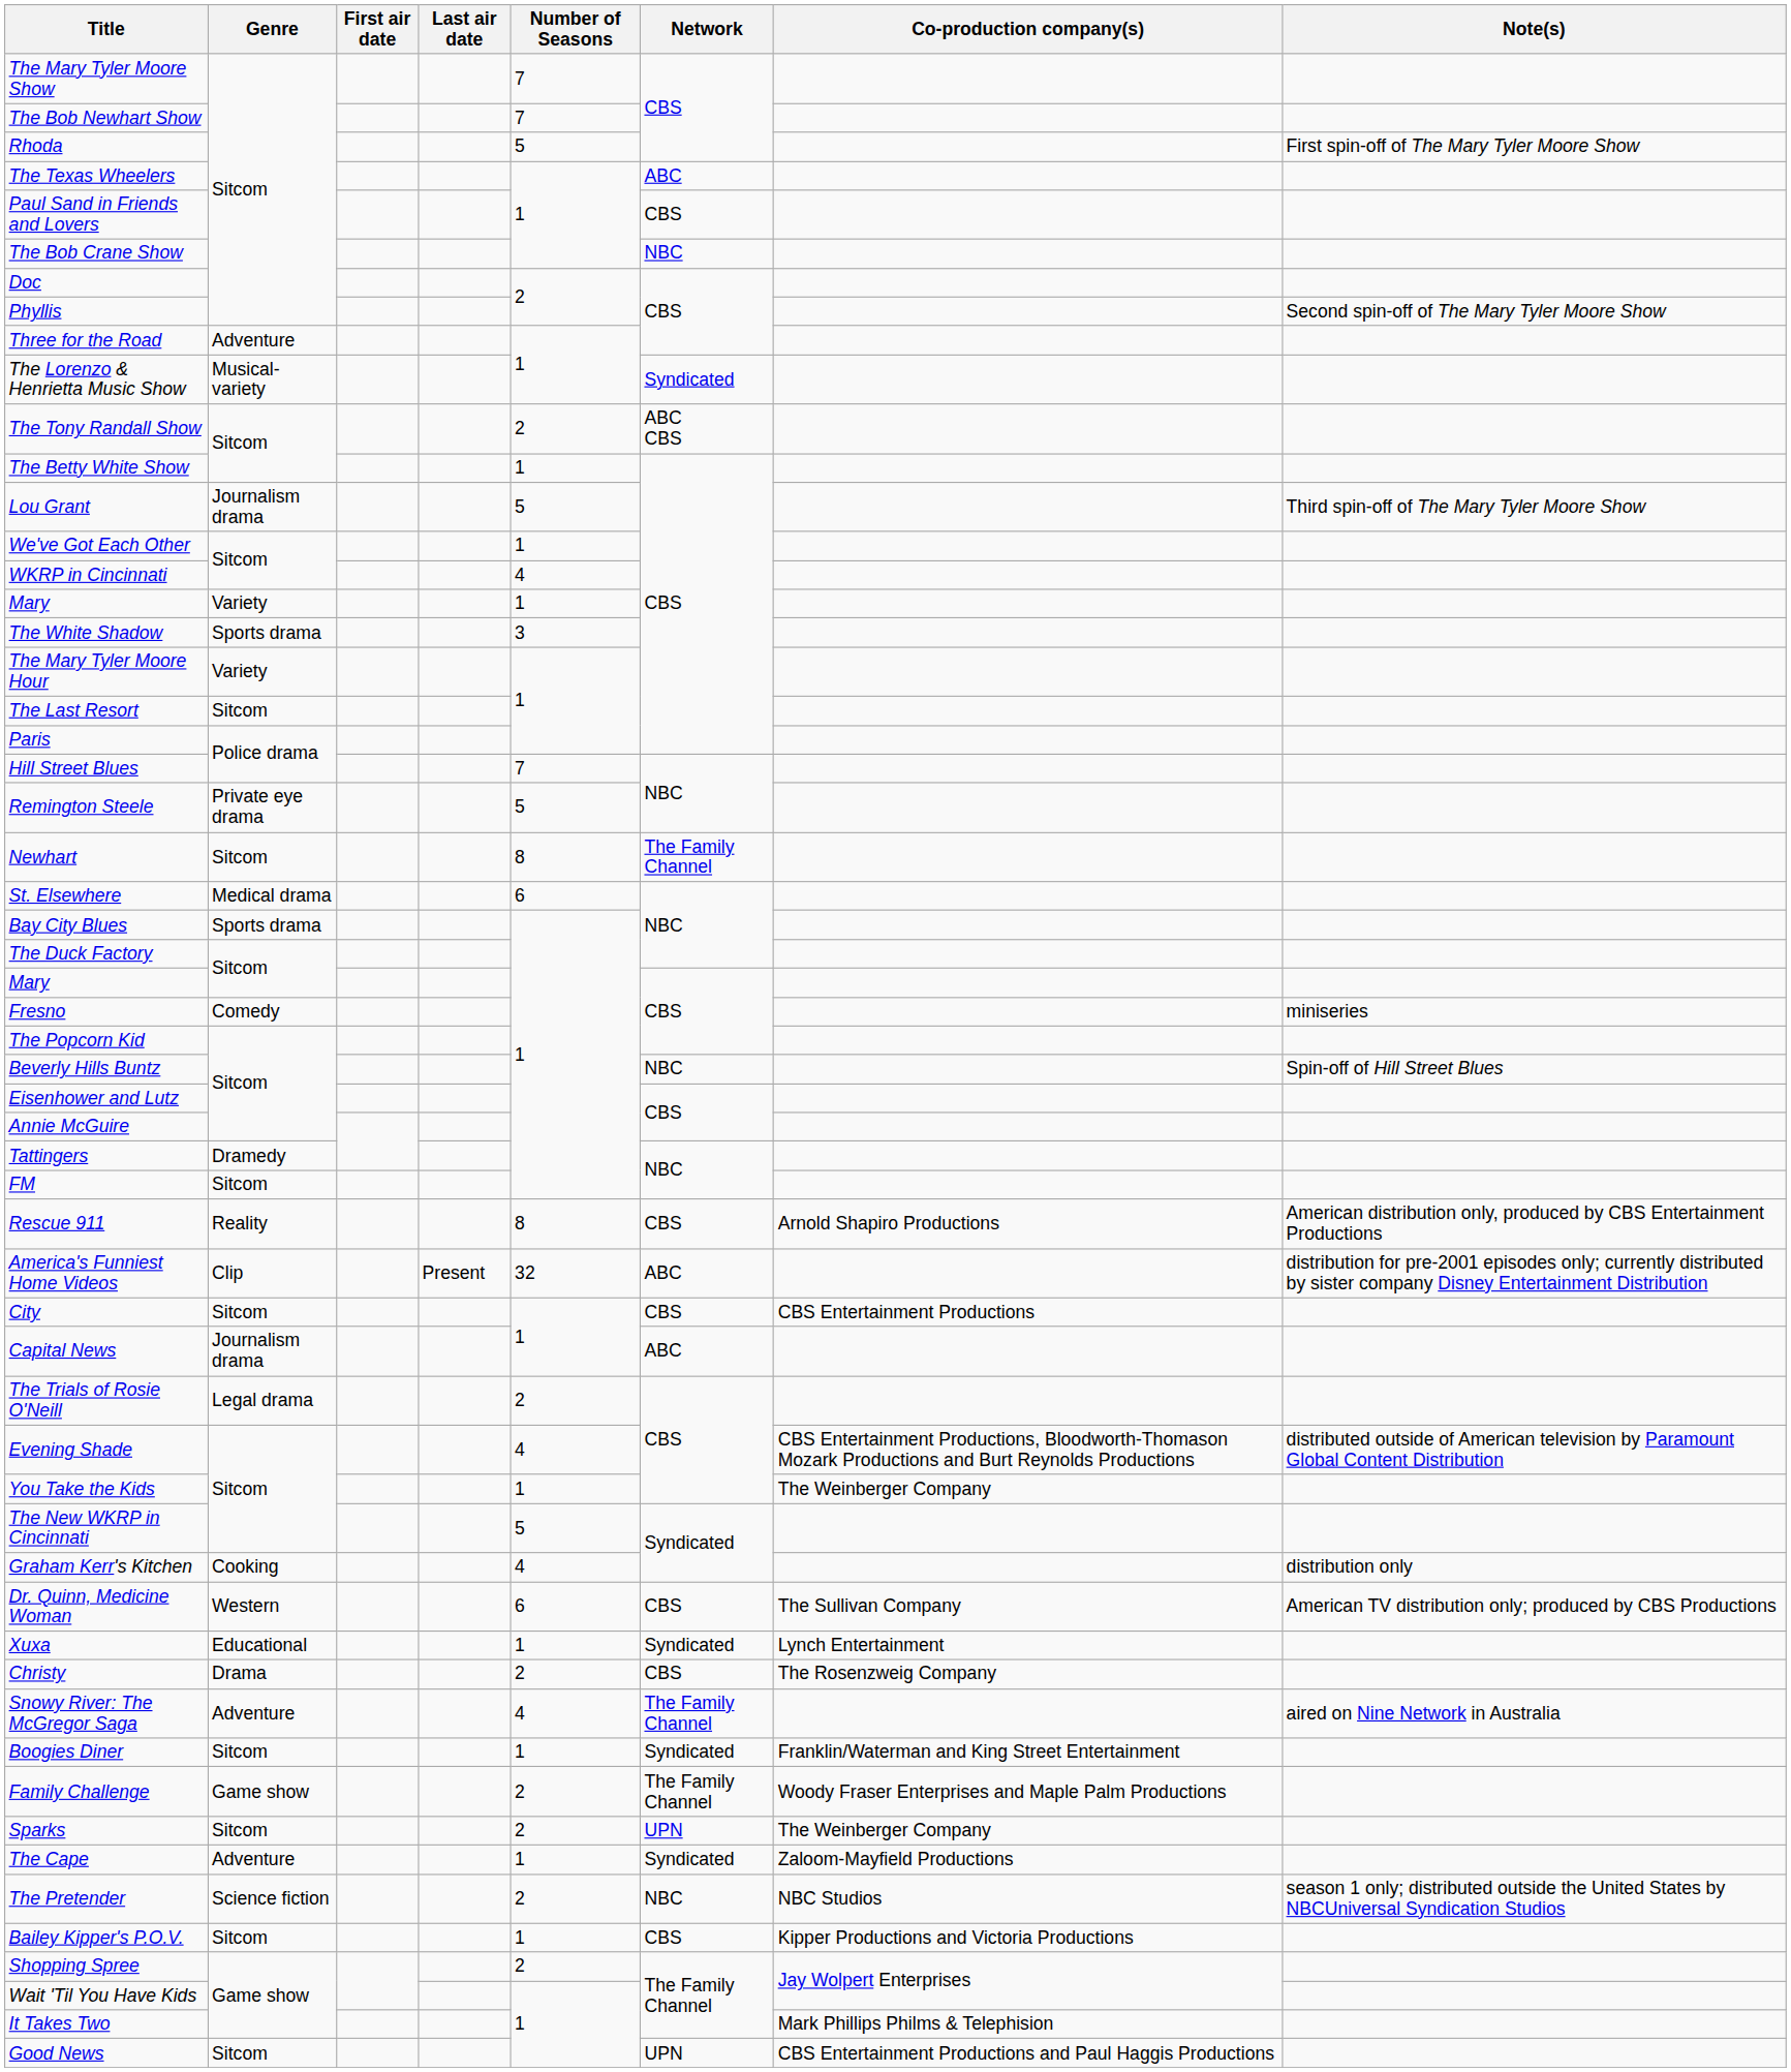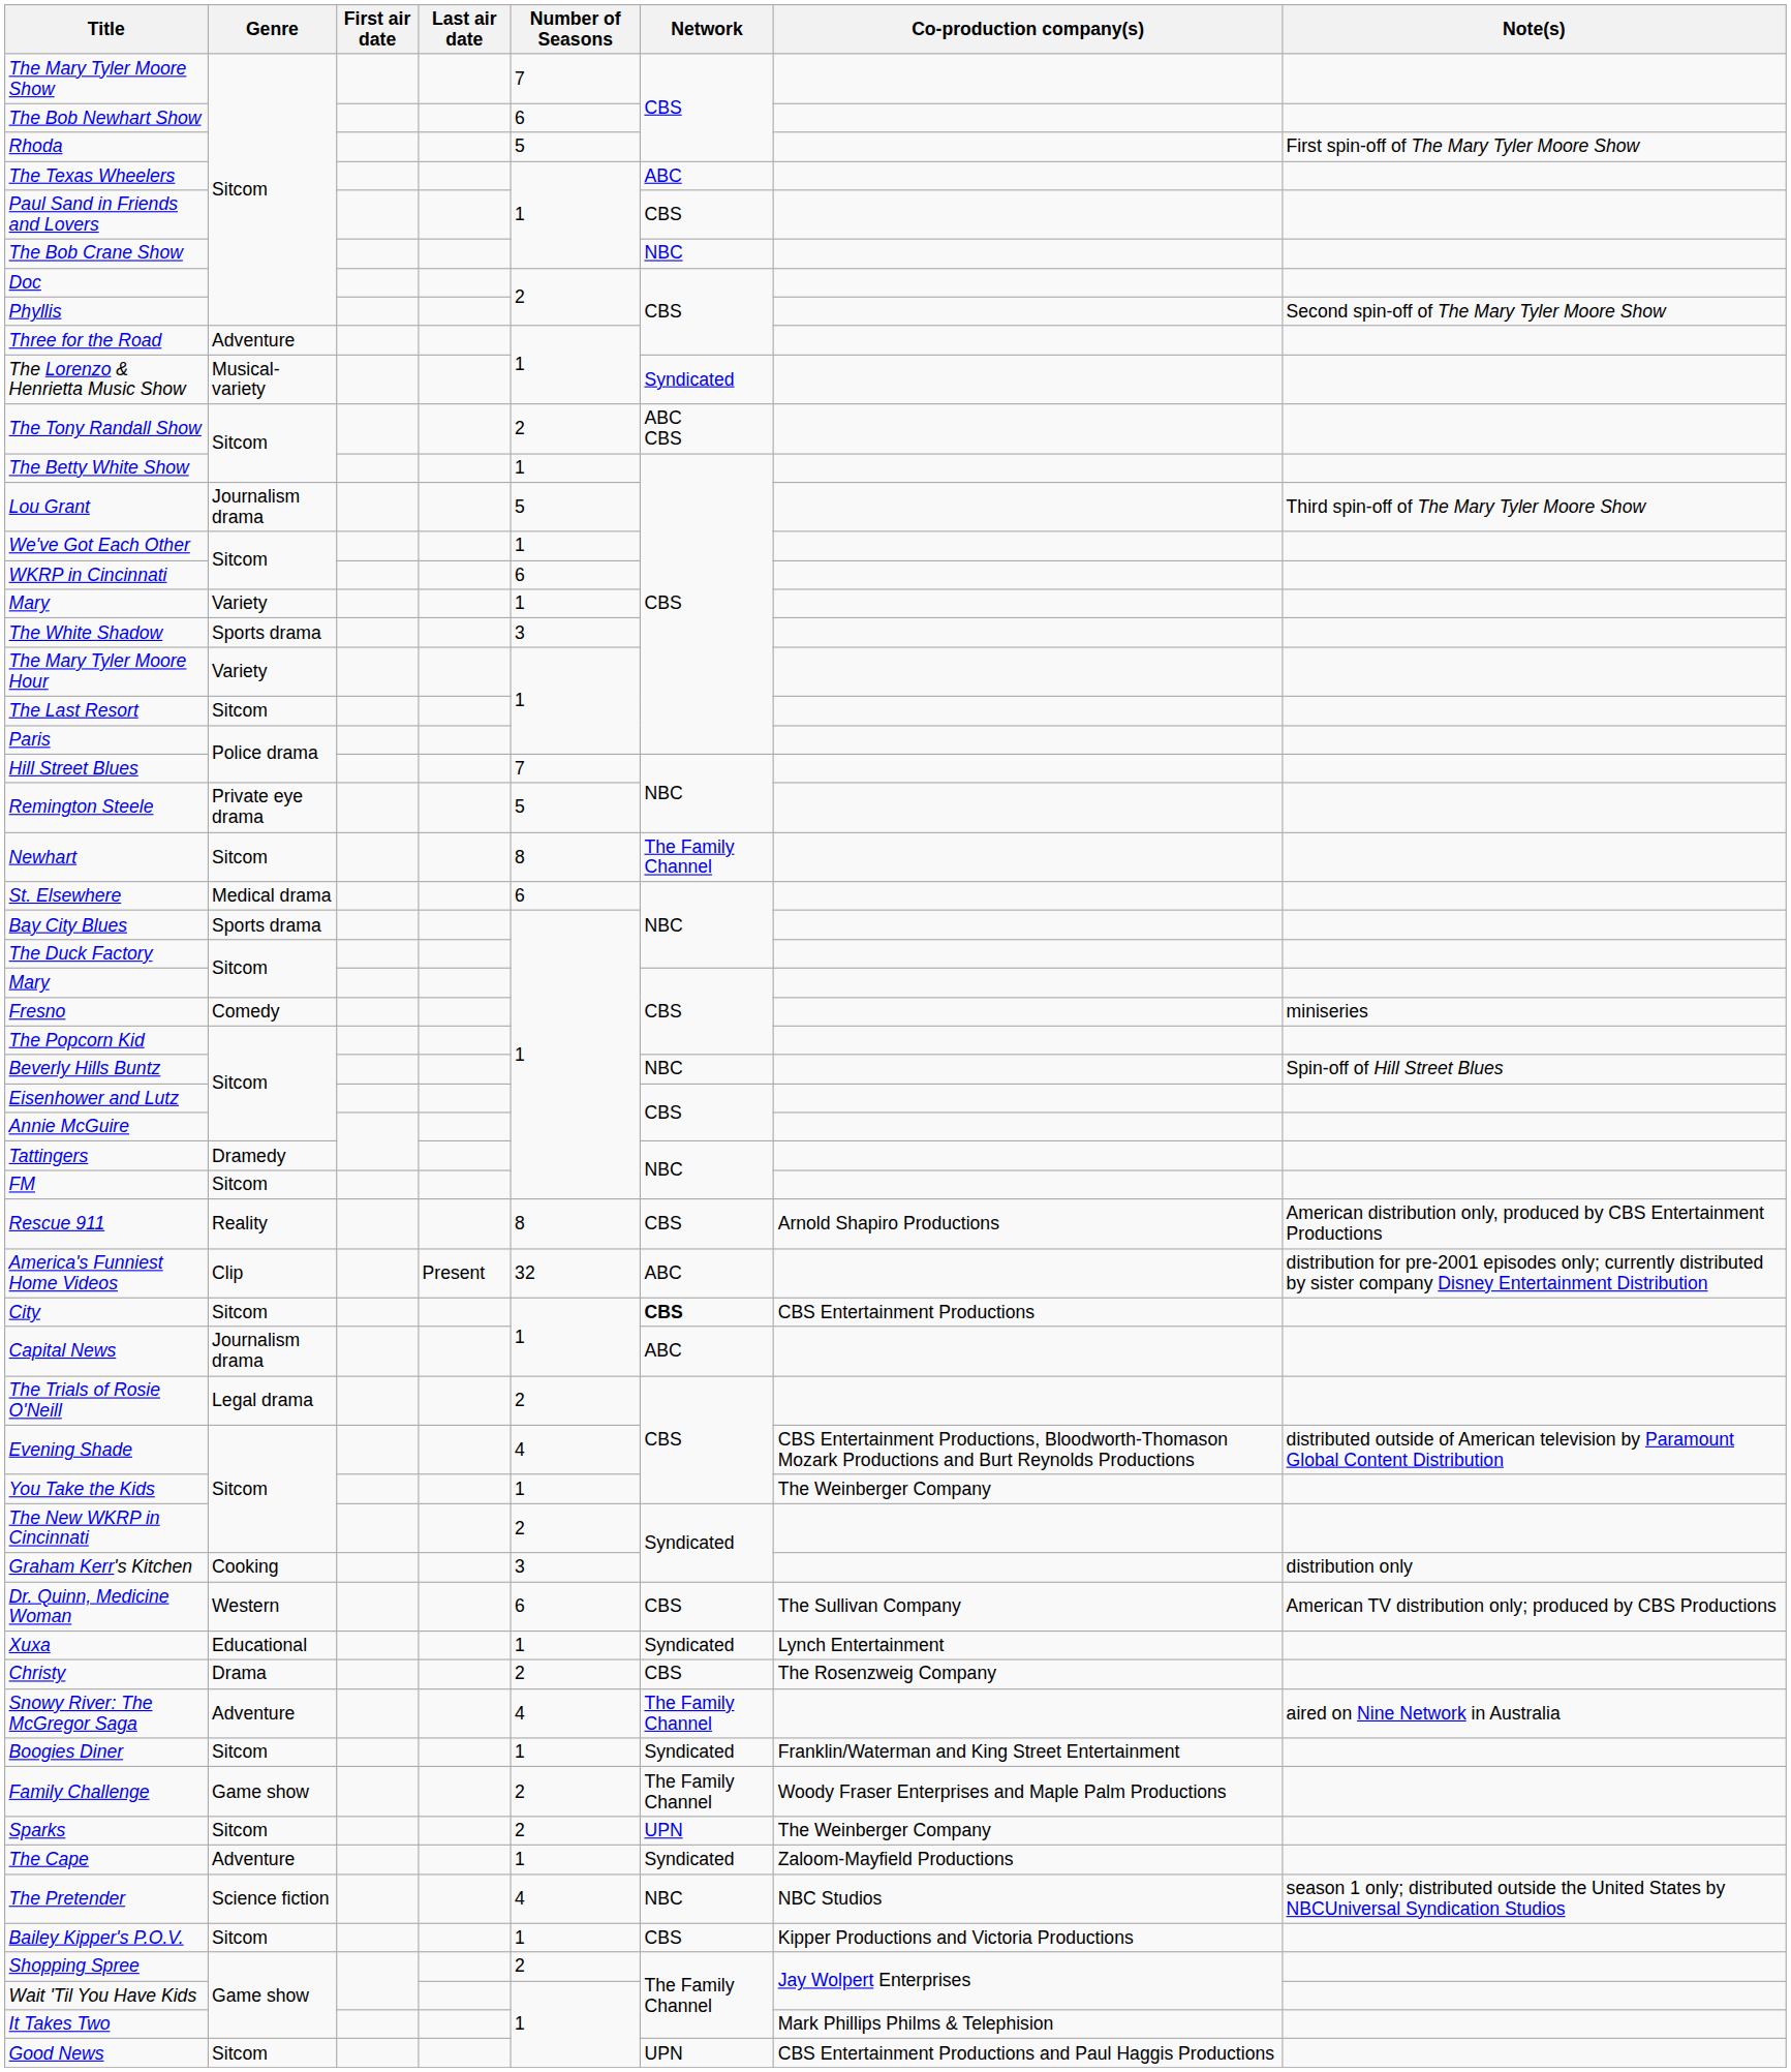 <table class="wikitable sortable">
 <tr>
 <th>Title</th>
 <th>Genre</th>
 <th>First air date</th>
 <th>Last air date</th>
 <th>Number of Seasons</th>
 <th>Network</th>
 <th class="unsortable">Co-production company(s)</th>
 <th class="unsortable">Note(s)</th>
 </tr>
 <tr>
 <td><em><a href='#'>The Mary Tyler Moore Show</a></em></td>
 <td rowspan="8">Sitcom</td>
 <td></td>
 <td></td>
 <td>7</td>
 <td rowspan="3"><a href='#'>CBS</a></td>
 <td></td>
 <td></td>
 </tr>
 <tr>
 <td><em><a href='#'>The Bob Newhart Show</a></em></td>
 <td></td>
 <td></td>
-<td>7</td>
+<td>6</td>
 <td></td>
 <td></td>
 </tr>
 <tr>
 <td><em><a href='#'>Rhoda</a></em></td>
 <td></td>
 <td></td>
 <td>5</td>
 <td></td>
 <td>First spin-off of <em>The Mary Tyler Moore Show</em></td>
 </tr>
 <tr>
 <td><em><a href='#'>The Texas Wheelers</a></em></td>
 <td></td>
 <td></td>
 <td rowspan="3">1</td>
 <td><a href='#'>ABC</a></td>
 <td></td>
 <td></td>
 </tr>
 <tr>
 <td><em><a href='#'>Paul Sand in Friends and Lovers</a></em></td>
 <td></td>
 <td></td>
 <td>CBS</td>
 <td></td>
 <td></td>
 </tr>
 <tr>
 <td><em><a href='#'>The Bob Crane Show</a></em></td>
 <td></td>
 <td></td>
 <td><a href='#'>NBC</a></td>
 <td></td>
 <td></td>
 </tr>
 <tr>
 <td><em><a href='#'>Doc</a></em></td>
 <td></td>
 <td></td>
 <td rowspan="2">2</td>
 <td rowspan="3">CBS</td>
 <td></td>
 <td></td>
 </tr>
 <tr>
 <td><em><a href='#'>Phyllis</a></em></td>
 <td></td>
 <td></td>
 <td></td>
 <td>Second spin-off of <em>The Mary Tyler Moore Show</em></td>
 </tr>
 <tr>
 <td><em><a href='#'>Three for the Road</a></em></td>
 <td>Adventure</td>
 <td></td>
 <td></td>
 <td rowspan="2">1</td>
 <td></td>
 <td></td>
 </tr>
 <tr>
 <td><em>The <a href='#'>Lorenzo</a> & Henrietta Music Show</em></td>
 <td>Musical-variety</td>
 <td></td>
 <td></td>
 <td><a href='#'>Syndicated</a></td>
 <td></td>
 <td></td>
 </tr>
 <tr>
 <td><em><a href='#'>The Tony Randall Show</a></em></td>
 <td rowspan="2">Sitcom</td>
 <td></td>
 <td></td>
 <td>2</td>
 <td>ABC <br>CBS </td>
 <td></td>
 <td></td>
 </tr>
 <tr>
 <td><em><a href='#'>The Betty White Show</a></em></td>
 <td></td>
 <td></td>
 <td>1</td>
 <td rowspan="9">CBS</td>
 <td></td>
 <td></td>
 </tr>
 <tr>
 <td><em><a href='#'>Lou Grant</a></em></td>
 <td>Journalism drama</td>
 <td></td>
 <td></td>
 <td>5</td>
 <td></td>
 <td>Third spin-off of <em>The Mary Tyler Moore Show</em></td>
 </tr>
 <tr>
 <td><em><a href='#'>We've Got Each Other</a></em></td>
 <td rowspan="2">Sitcom</td>
 <td></td>
 <td></td>
 <td>1</td>
 <td></td>
 <td></td>
 </tr>
 <tr>
 <td><em><a href='#'>WKRP in Cincinnati</a></em></td>
 <td></td>
 <td></td>
-<td>4</td>
+<td>6</td>
 <td></td>
 <td></td>
 </tr>
 <tr>
 <td><em><a href='#'>Mary</a></em></td>
 <td>Variety</td>
 <td></td>
 <td></td>
 <td>1</td>
 <td></td>
 <td></td>
 </tr>
 <tr>
 <td><em><a href='#'>The White Shadow</a></em></td>
 <td>Sports drama</td>
 <td></td>
 <td></td>
 <td>3</td>
 <td></td>
 <td></td>
 </tr>
 <tr>
 <td><em><a href='#'>The Mary Tyler Moore Hour</a></em></td>
 <td>Variety</td>
 <td></td>
 <td></td>
 <td rowspan="3">1</td>
 <td></td>
 <td></td>
 </tr>
 <tr>
 <td><em><a href='#'>The Last Resort</a></em></td>
 <td>Sitcom</td>
 <td></td>
 <td></td>
 <td></td>
 <td></td>
 </tr>
 <tr>
 <td><em><a href='#'>Paris</a></em></td>
 <td rowspan="2">Police drama</td>
 <td></td>
 <td></td>
 <td></td>
 <td></td>
 </tr>
 <tr>
 <td><em><a href='#'>Hill Street Blues</a></em></td>
 <td></td>
 <td></td>
 <td>7</td>
 <td rowspan="2">NBC</td>
 <td></td>
 <td></td>
 </tr>
 <tr>
 <td><em><a href='#'>Remington Steele</a></em></td>
 <td>Private eye drama</td>
 <td></td>
 <td></td>
 <td>5</td>
 <td></td>
 <td></td>
 </tr>
 <tr>
 <td><em><a href='#'>Newhart</a></em></td>
 <td>Sitcom</td>
 <td></td>
 <td></td>
 <td>8</td>
 <td><a href='#'>The Family Channel</a></td>
 <td></td>
 <td></td>
 </tr>
 <tr>
 <td><em><a href='#'>St. Elsewhere</a></em></td>
 <td>Medical drama</td>
 <td></td>
 <td></td>
 <td>6</td>
 <td rowspan="3">NBC</td>
 <td></td>
 <td></td>
 </tr>
 <tr>
 <td><em><a href='#'>Bay City Blues</a></em></td>
 <td>Sports drama</td>
 <td></td>
 <td></td>
 <td rowspan="10">1</td>
 <td></td>
 <td></td>
 </tr>
 <tr>
 <td><em><a href='#'>The Duck Factory</a></em></td>
 <td rowspan="2">Sitcom</td>
 <td></td>
 <td></td>
 <td></td>
 <td></td>
 </tr>
 <tr>
 <td><em><a href='#'>Mary</a></em></td>
 <td></td>
 <td></td>
 <td rowspan="3">CBS</td>
 <td></td>
 <td></td>
 </tr>
 <tr>
 <td><em><a href='#'>Fresno</a></em></td>
 <td>Comedy</td>
 <td></td>
 <td></td>
 <td></td>
 <td>miniseries</td>
 </tr>
 <tr>
 <td><em><a href='#'>The Popcorn Kid</a></em></td>
 <td rowspan="4">Sitcom</td>
 <td></td>
 <td></td>
 <td></td>
 <td></td>
 </tr>
 <tr>
 <td><em><a href='#'>Beverly Hills Buntz</a></em></td>
 <td></td>
 <td></td>
 <td>NBC</td>
 <td></td>
 <td>Spin-off of <em>Hill Street Blues</em></td>
 </tr>
 <tr>
 <td><em><a href='#'>Eisenhower and Lutz</a></em></td>
 <td></td>
 <td></td>
 <td rowspan="2">CBS</td>
 <td></td>
 <td></td>
 </tr>
 <tr>
 <td><em><a href='#'>Annie McGuire</a></em></td>
 <td rowspan="2"></td>
 <td></td>
 <td></td>
 <td></td>
 </tr>
 <tr>
 <td><em><a href='#'>Tattingers</a></em></td>
 <td>Dramedy</td>
 <td></td>
 <td rowspan="2">NBC</td>
 <td></td>
 <td></td>
 </tr>
 <tr>
 <td><em><a href='#'>FM</a></em></td>
 <td>Sitcom</td>
 <td></td>
 <td></td>
 <td></td>
 <td></td>
 </tr>
 <tr>
 <td><em><a href='#'>Rescue 911</a></em></td>
 <td>Reality</td>
 <td></td>
 <td></td>
 <td>8</td>
 <td>CBS</td>
 <td>Arnold Shapiro Productions</td>
 <td>American distribution only, produced by CBS Entertainment Productions</td>
 </tr>
 <tr>
 <td><em><a href='#'>America's Funniest Home Videos</a></em></td>
 <td>Clip</td>
 <td></td>
 <td>Present</td>
 <td>32</td>
 <td>ABC</td>
 <td></td>
 <td>distribution for pre-2001 episodes only; currently distributed by sister company <a href='#'>Disney Entertainment Distribution</a></td>
 </tr>
 <tr>
 <td><em><a href='#'>City</a></em></td>
 <td>Sitcom</td>
 <td></td>
 <td></td>
 <td rowspan="2">1</td>
-<td>CBS</td>
+<td><strong>CBS</strong></td>
 <td>CBS Entertainment Productions</td>
 <td></td>
 </tr>
 <tr>
 <td><em><a href='#'>Capital News</a></em></td>
 <td>Journalism drama</td>
 <td></td>
 <td></td>
 <td>ABC</td>
 <td></td>
 <td></td>
 </tr>
 <tr>
 <td><em><a href='#'>The Trials of Rosie O'Neill</a></em></td>
 <td>Legal drama</td>
 <td></td>
 <td></td>
 <td>2</td>
 <td rowspan="3">CBS</td>
 <td></td>
 <td></td>
 </tr>
 <tr>
 <td><em><a href='#'>Evening Shade</a></em></td>
 <td rowspan="3">Sitcom</td>
 <td></td>
 <td></td>
 <td>4</td>
 <td>CBS Entertainment Productions, Bloodworth-Thomason Mozark Productions and Burt Reynolds Productions</td>
 <td>distributed outside of American television by <a href='#'>Paramount Global Content Distribution</a></td>
 </tr>
 <tr>
 <td><em><a href='#'>You Take the Kids</a></em></td>
 <td></td>
 <td></td>
 <td>1</td>
 <td>The Weinberger Company</td>
 <td></td>
 </tr>
 <tr>
 <td><em><a href='#'>The New WKRP in Cincinnati</a></em></td>
 <td></td>
 <td></td>
-<td>5</td>
+<td>2</td>
 <td rowspan="2">Syndicated</td>
 <td></td>
 <td></td>
 </tr>
 <tr>
 <td><em><a href='#'>Graham Kerr</a>'s Kitchen</em></td>
 <td>Cooking</td>
 <td></td>
 <td></td>
-<td>4</td>
+<td>3</td>
 <td></td>
 <td>distribution only</td>
 </tr>
 <tr>
 <td><em><a href='#'>Dr. Quinn, Medicine Woman</a></em></td>
 <td>Western</td>
 <td></td>
 <td></td>
 <td>6</td>
 <td>CBS</td>
 <td>The Sullivan Company</td>
 <td>American TV distribution only; produced by CBS Productions</td>
 </tr>
 <tr>
 <td><em><a href='#'>Xuxa</a></em></td>
 <td>Educational</td>
 <td></td>
 <td></td>
 <td>1</td>
 <td>Syndicated</td>
 <td>Lynch Entertainment</td>
 <td></td>
 </tr>
 <tr>
 <td><em><a href='#'>Christy</a></em></td>
 <td>Drama</td>
 <td></td>
 <td></td>
 <td>2</td>
 <td>CBS</td>
 <td>The Rosenzweig Company</td>
 <td></td>
 </tr>
 <tr>
 <td><em><a href='#'>Snowy River: The McGregor Saga</a></em></td>
 <td>Adventure</td>
 <td></td>
 <td></td>
 <td>4</td>
 <td><a href='#'>The Family Channel</a></td>
 <td></td>
 <td>aired on <a href='#'>Nine Network</a> in Australia</td>
 </tr>
 <tr>
 <td><em><a href='#'>Boogies Diner</a></em></td>
 <td>Sitcom</td>
 <td></td>
 <td></td>
 <td>1</td>
 <td>Syndicated</td>
 <td>Franklin/Waterman and King Street Entertainment</td>
 <td></td>
 </tr>
 <tr>
 <td><em><a href='#'>Family Challenge</a></em></td>
 <td>Game show</td>
 <td></td>
 <td></td>
 <td>2</td>
 <td>The Family Channel</td>
 <td>Woody Fraser Enterprises and Maple Palm Productions</td>
 <td></td>
 </tr>
 <tr>
 <td><em><a href='#'>Sparks</a></em></td>
 <td>Sitcom</td>
 <td></td>
 <td></td>
 <td>2</td>
 <td><a href='#'>UPN</a></td>
 <td>The Weinberger Company</td>
 <td></td>
 </tr>
 <tr>
 <td><em><a href='#'>The Cape</a></em></td>
 <td>Adventure</td>
 <td></td>
 <td></td>
 <td>1</td>
 <td>Syndicated</td>
 <td>Zaloom-Mayfield Productions</td>
 <td></td>
 </tr>
 <tr>
 <td><em><a href='#'>The Pretender</a></em></td>
 <td>Science fiction</td>
 <td></td>
 <td></td>
-<td>2</td>
+<td>4</td>
 <td>NBC</td>
 <td>NBC Studios</td>
 <td>season 1 only; distributed outside the United States by <a href='#'>NBCUniversal Syndication Studios</a></td>
 </tr>
 <tr>
 <td><em><a href='#'>Bailey Kipper's P.O.V.</a></em></td>
 <td>Sitcom</td>
 <td></td>
 <td></td>
 <td>1</td>
 <td>CBS</td>
 <td>Kipper Productions and Victoria Productions</td>
 <td></td>
 </tr>
 <tr>
 <td><em><a href='#'>Shopping Spree</a></em></td>
 <td rowspan="3">Game show</td>
 <td rowspan="2"></td>
 <td></td>
 <td>2</td>
 <td rowspan="3">The Family Channel</td>
 <td rowspan="2"><a href='#'>Jay Wolpert</a> Enterprises</td>
 <td></td>
 </tr>
 <tr>
 <td><em>Wait 'Til You Have Kids</em></td>
 <td></td>
 <td rowspan="3">1</td>
 <td></td>
 </tr>
 <tr>
 <td><em><a href='#'>It Takes Two</a></em></td>
 <td></td>
 <td></td>
 <td>Mark Phillips Philms & Telephision</td>
 <td></td>
 </tr>
 <tr>
 <td><em><a href='#'>Good News</a></em></td>
 <td>Sitcom</td>
 <td></td>
 <td></td>
 <td>UPN</td>
 <td>CBS Entertainment Productions and Paul Haggis Productions</td>
 <td></td>
 </tr>
 <tr>
 </tr>
 </table>
